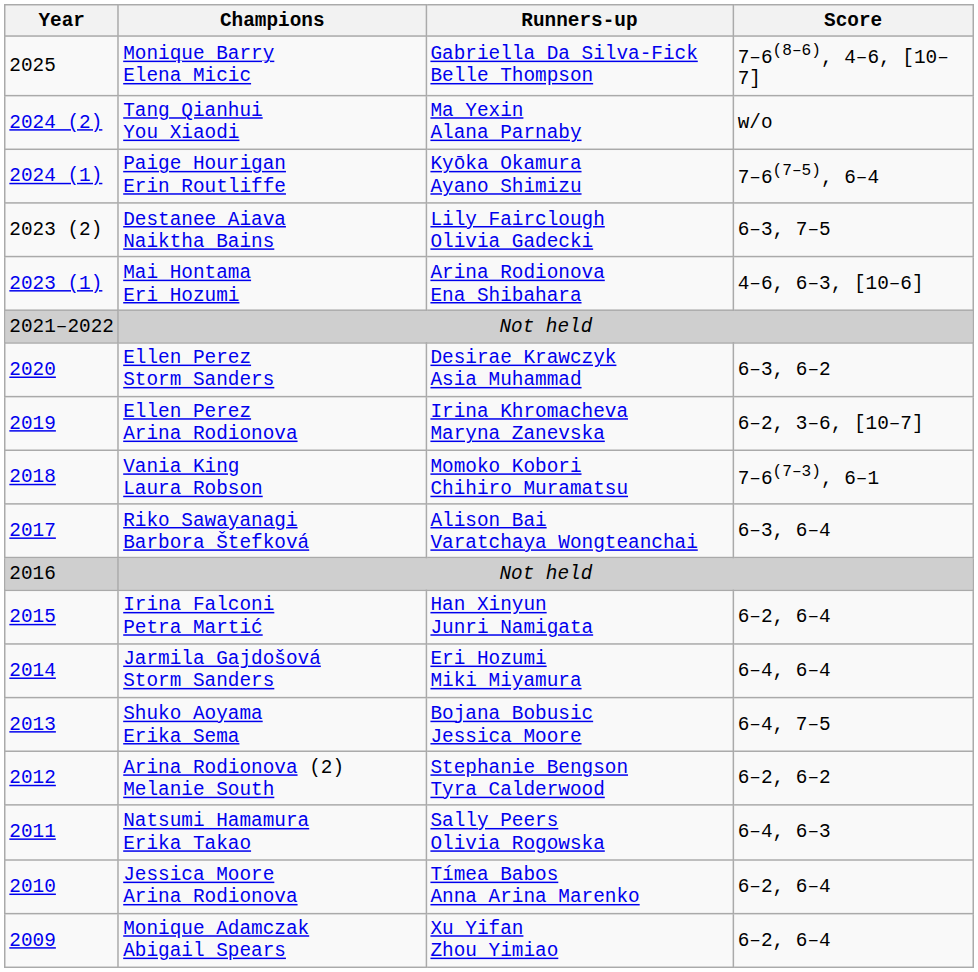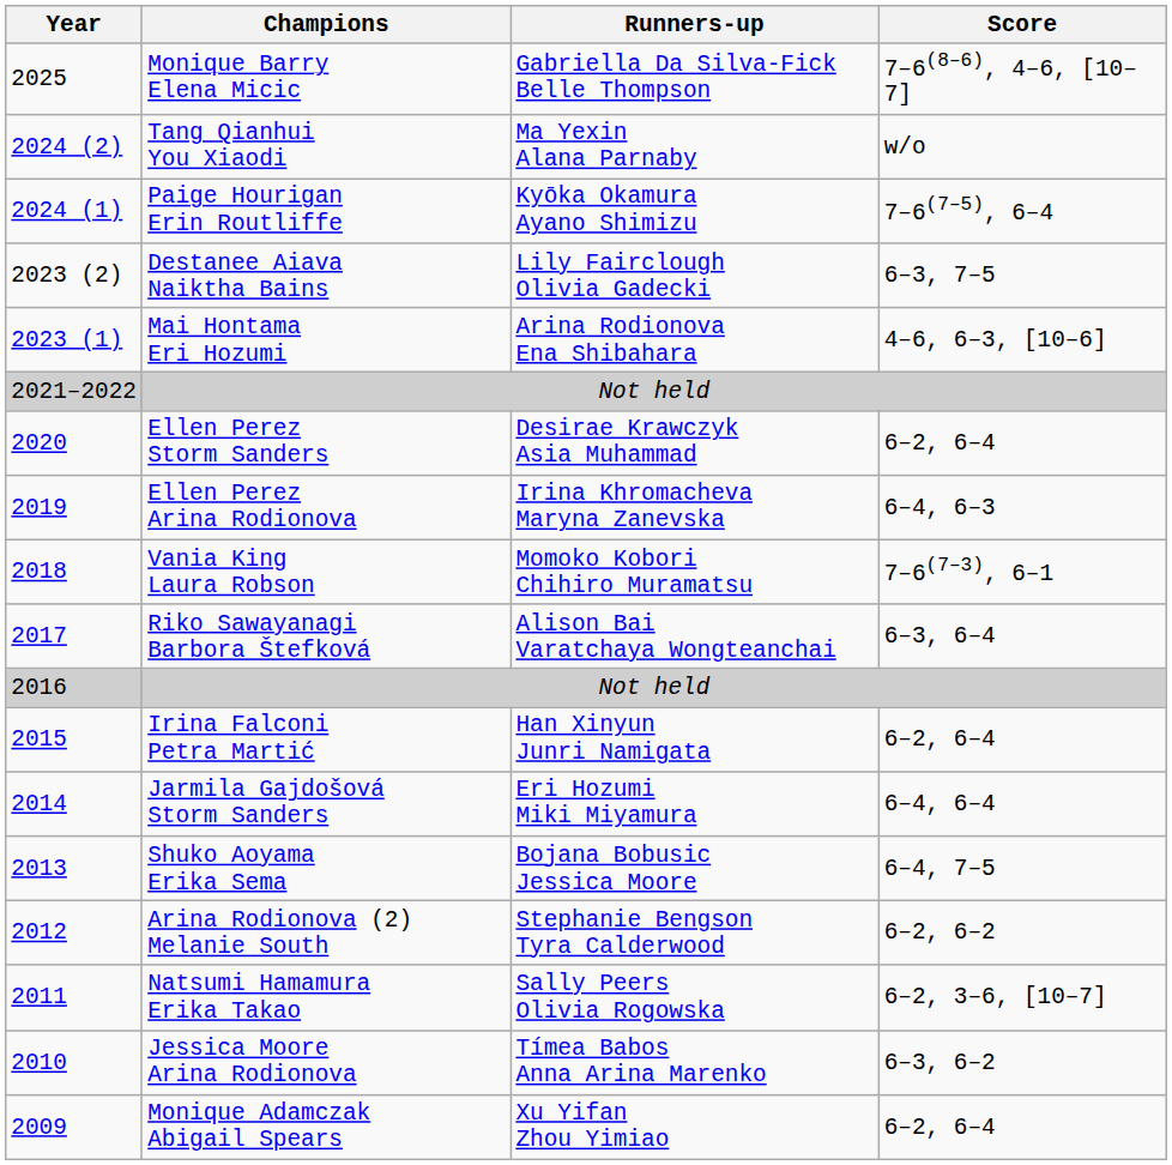 <table class="wikitable">
 <tr>
 <th>Year</th>
 <th width="200">Champions</th>
 <th width="200">Runners-up</th>
 <th width="155">Score</th>
 </tr>
 <tr>
 <td>2025</td>
 <td> <a href='#'>Monique Barry</a><br>  <a href='#'>Elena Micic</a></td>
 <td> <a href='#'>Gabriella Da Silva-Fick</a><br>  <a href='#'>Belle Thompson</a></td>
 <td>7–6<sup>(8–6)</sup>, 4–6, [10–7]</td>
 </tr>
 <tr>
 <td><a href='#'>2024 (2)</a></td>
 <td> <a href='#'>Tang Qianhui</a><br> <a href='#'>You Xiaodi</a></td>
 <td> <a href='#'>Ma Yexin</a><br> <a href='#'>Alana Parnaby</a></td>
 <td>w/o</td>
 </tr>
 <tr>
 <td><a href='#'>2024 (1)</a></td>
 <td> <a href='#'>Paige Hourigan</a><br> <a href='#'>Erin Routliffe</a></td>
 <td> <a href='#'>Kyōka Okamura</a><br> <a href='#'>Ayano Shimizu</a></td>
 <td>7–6<sup>(7–5)</sup>, 6–4</td>
 </tr>
 <tr>
 <td>2023 (2)</td>
 <td> <a href='#'>Destanee Aiava</a><br> <a href='#'>Naiktha Bains</a></td>
 <td> <a href='#'>Lily Fairclough</a><br> <a href='#'>Olivia Gadecki</a></td>
 <td>6–3, 7–5</td>
 </tr>
 <tr>
 <td><a href='#'>2023 (1)</a></td>
 <td> <a href='#'>Mai Hontama</a><br> <a href='#'>Eri Hozumi</a></td>
 <td> <a href='#'>Arina Rodionova</a><br> <a href='#'>Ena Shibahara</a></td>
 <td>4–6, 6–3, [10–6]</td>
 </tr>
 <tr>
 <td style="background:#cfcfcf">2021–2022</td>
 <td colspan="3" align="center" style="background:#cfcfcf"><em>Not held</em></td>
 </tr>
 <tr>
 <td><a href='#'>2020</a></td>
 <td> <a href='#'>Ellen Perez</a><br> <a href='#'>Storm Sanders</a></td>
 <td> <a href='#'>Desirae Krawczyk</a><br> <a href='#'>Asia Muhammad</a></td>
-<td>6–3, 6–2</td>
+<td>6–2, 6–4</td>
 </tr>
 <tr>
 <td><a href='#'>2019</a></td>
 <td> <a href='#'>Ellen Perez</a><br> <a href='#'>Arina Rodionova</a></td>
 <td> <a href='#'>Irina Khromacheva</a><br> <a href='#'>Maryna Zanevska</a></td>
-<td>6–2, 3–6, [10–7]</td>
+<td>6–4, 6–3</td>
 </tr>
 <tr>
 <td><a href='#'>2018</a></td>
 <td> <a href='#'>Vania King</a><br> <a href='#'>Laura Robson</a></td>
 <td> <a href='#'>Momoko Kobori</a><br> <a href='#'>Chihiro Muramatsu</a></td>
 <td>7–6<sup>(7–3)</sup>, 6–1</td>
 </tr>
 <tr>
 <td><a href='#'>2017</a></td>
 <td> <a href='#'>Riko Sawayanagi</a><br> <a href='#'>Barbora Štefková</a></td>
 <td> <a href='#'>Alison Bai</a><br> <a href='#'>Varatchaya Wongteanchai</a></td>
 <td>6–3, 6–4</td>
 </tr>
 <tr>
 <td style="background:#cfcfcf">2016</td>
 <td colspan="3" align="center" style="background:#cfcfcf"><em>Not held</em></td>
 </tr>
 <tr>
 <td><a href='#'>2015</a></td>
 <td> <a href='#'>Irina Falconi</a> <br>  <a href='#'>Petra Martić</a></td>
 <td> <a href='#'>Han Xinyun</a> <br>  <a href='#'>Junri Namigata</a></td>
 <td>6–2, 6–4</td>
 </tr>
 <tr>
 <td><a href='#'>2014</a></td>
 <td> <a href='#'>Jarmila Gajdošová</a> <br>  <a href='#'>Storm Sanders</a></td>
 <td> <a href='#'>Eri Hozumi</a> <br>  <a href='#'>Miki Miyamura</a></td>
 <td>6–4, 6–4</td>
 </tr>
 <tr>
 <td><a href='#'>2013</a></td>
 <td> <a href='#'>Shuko Aoyama</a> <br>  <a href='#'>Erika Sema</a></td>
 <td> <a href='#'>Bojana Bobusic</a> <br>  <a href='#'>Jessica Moore</a></td>
 <td>6–4, 7–5</td>
 </tr>
 <tr>
 <td><a href='#'>2012</a></td>
 <td> <a href='#'>Arina Rodionova</a> (2) <br>  <a href='#'>Melanie South</a></td>
 <td> <a href='#'>Stephanie Bengson</a> <br>  <a href='#'>Tyra Calderwood</a></td>
 <td>6–2, 6–2</td>
 </tr>
 <tr>
 <td><a href='#'>2011</a></td>
 <td> <a href='#'>Natsumi Hamamura</a> <br>  <a href='#'>Erika Takao</a></td>
 <td> <a href='#'>Sally Peers</a> <br>  <a href='#'>Olivia Rogowska</a></td>
-<td>6–4, 6–3</td>
+<td>6–2, 3–6, [10–7]</td>
 </tr>
 <tr>
 <td><a href='#'>2010</a></td>
 <td> <a href='#'>Jessica Moore</a> <br>  <a href='#'>Arina Rodionova</a></td>
 <td> <a href='#'>Tímea Babos</a> <br>  <a href='#'>Anna Arina Marenko</a></td>
-<td>6–2, 6–4</td>
+<td>6–3, 6–2</td>
 </tr>
 <tr>
 <td><a href='#'>2009</a></td>
 <td> <a href='#'>Monique Adamczak</a> <br>  <a href='#'>Abigail Spears</a></td>
 <td> <a href='#'>Xu Yifan</a> <br>  <a href='#'>Zhou Yimiao</a></td>
 <td>6–2, 6–4</td>
 </tr>
 </table>
